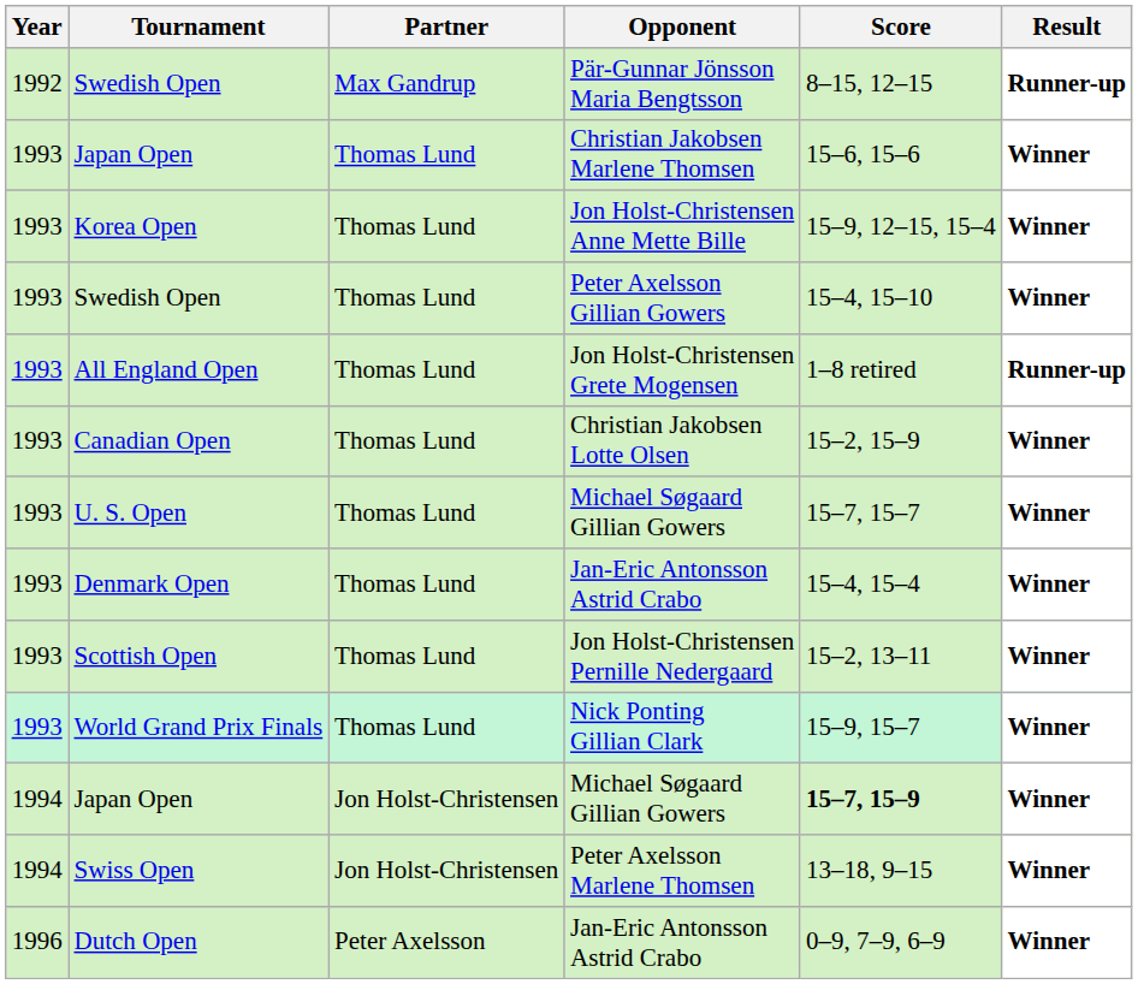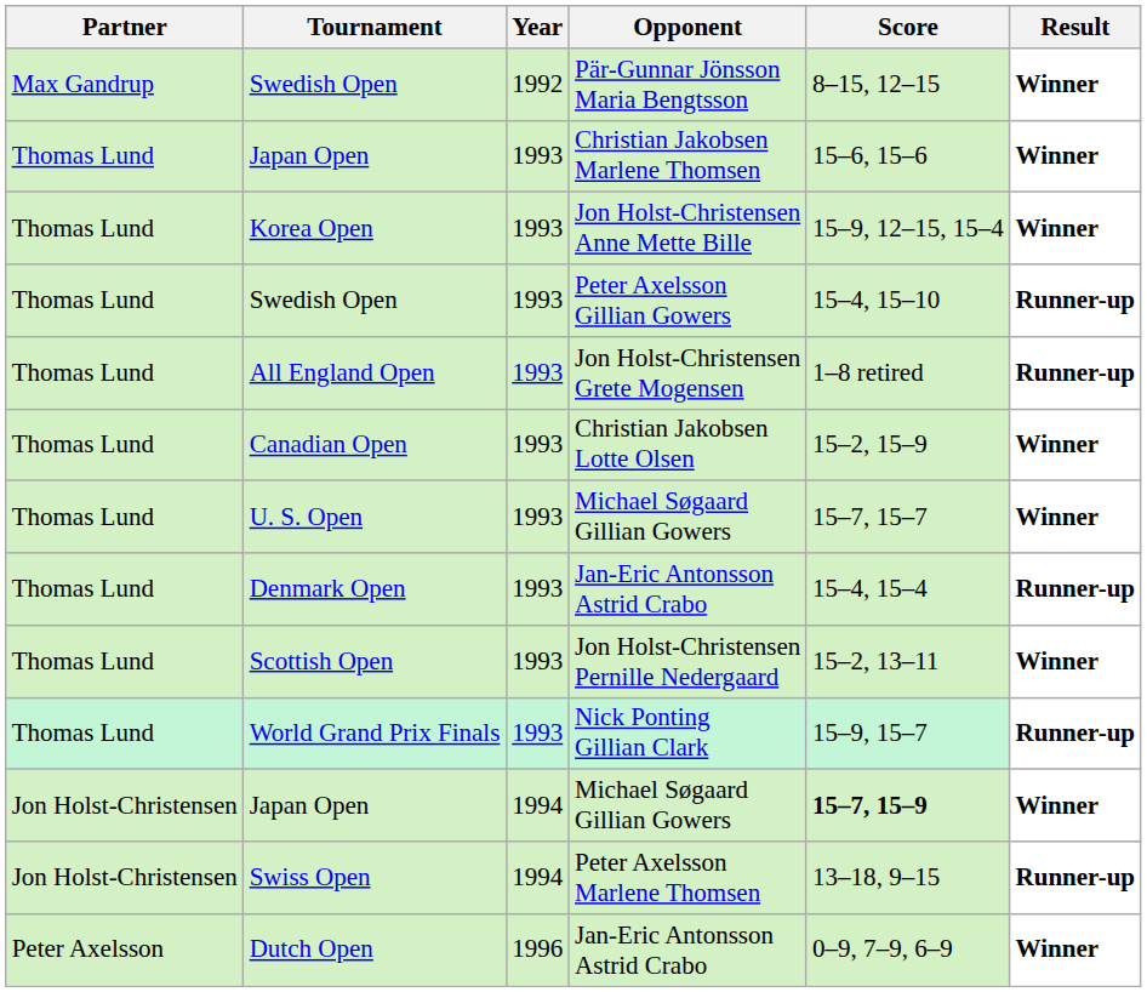 <table class="sortable wikitable" style="font-size: 90%;">
 <tr>
+<th>Partner</th>
+<th>Tournament</th>
 <th>Year</th>
-<th>Tournament</th>
-<th>Partner</th>
 <th>Opponent</th>
 <th>Score</th>
 <th>Result</th>
 </tr>
 <tr style="background:#D4F1C5">
+<td align="left"> <a href='#'>Max Gandrup</a></td>
+<td align="left"><a href='#'>Swedish Open</a></td>
 <td align="center">1992</td>
-<td align="left"><a href='#'>Swedish Open</a></td>
-<td align="left"> <a href='#'>Max Gandrup</a></td>
 <td align="left"> <a href='#'>Pär-Gunnar Jönsson</a><br> <a href='#'>Maria Bengtsson</a></td>
 <td align="left">8–15, 12–15</td>
-<td style="text-align:left; background:white"> <strong>Runner-up</strong></td>
+<td style="text-align:left; background:white"> <strong>Winner</strong></td>
 </tr>
 <tr style="background:#D4F1C5">
+<td align="left"> <a href='#'>Thomas Lund</a></td>
+<td align="left"><a href='#'>Japan Open</a></td>
 <td align="center">1993</td>
-<td align="left"><a href='#'>Japan Open</a></td>
-<td align="left"> <a href='#'>Thomas Lund</a></td>
 <td align="left"> <a href='#'>Christian Jakobsen</a><br> <a href='#'>Marlene Thomsen</a></td>
 <td align="left">15–6, 15–6</td>
 <td style="text-align:left; background:white"> <strong>Winner</strong></td>
 </tr>
 <tr style="background:#D4F1C5">
+<td align="left"> Thomas Lund</td>
+<td align="left"><a href='#'>Korea Open</a></td>
 <td align="center">1993</td>
-<td align="left"><a href='#'>Korea Open</a></td>
-<td align="left"> Thomas Lund</td>
 <td align="left"> <a href='#'>Jon Holst-Christensen</a><br> <a href='#'>Anne Mette Bille</a></td>
 <td align="left">15–9, 12–15, 15–4</td>
 <td style="text-align:left; background:white"> <strong>Winner</strong></td>
 </tr>
 <tr style="background:#D4F1C5">
+<td align="left"> Thomas Lund</td>
+<td align="left">Swedish Open</td>
 <td align="center">1993</td>
-<td align="left">Swedish Open</td>
-<td align="left"> Thomas Lund</td>
 <td align="left"> <a href='#'>Peter Axelsson</a><br> <a href='#'>Gillian Gowers</a></td>
 <td align="left">15–4, 15–10</td>
-<td style="text-align:left; background:white"> <strong>Winner</strong></td>
+<td style="text-align:left; background:white"> <strong>Runner-up</strong></td>
 </tr>
 <tr style="background:#D4F1C5">
+<td align="left"> Thomas Lund</td>
+<td align="left"><a href='#'>All England Open</a></td>
 <td align="center"><a href='#'>1993</a></td>
-<td align="left"><a href='#'>All England Open</a></td>
-<td align="left"> Thomas Lund</td>
 <td align="left"> Jon Holst-Christensen<br> <a href='#'>Grete Mogensen</a></td>
 <td align="left">1–8 retired</td>
 <td style="text-align:left; background:white"> <strong>Runner-up</strong></td>
 </tr>
 <tr style="background:#D4F1C5">
+<td align="left"> Thomas Lund</td>
+<td align="left"><a href='#'>Canadian Open</a></td>
 <td align="center">1993</td>
-<td align="left"><a href='#'>Canadian Open</a></td>
-<td align="left"> Thomas Lund</td>
 <td align="left"> Christian Jakobsen<br> <a href='#'>Lotte Olsen</a></td>
 <td align="left">15–2, 15–9</td>
 <td style="text-align:left; background:white"> <strong>Winner</strong></td>
 </tr>
 <tr style="background:#D4F1C5">
+<td align="left"> Thomas Lund</td>
+<td align="left"><a href='#'>U. S. Open</a></td>
 <td align="center">1993</td>
-<td align="left"><a href='#'>U. S. Open</a></td>
-<td align="left"> Thomas Lund</td>
 <td align="left"> <a href='#'>Michael Søgaard</a><br> Gillian Gowers</td>
 <td align="left">15–7, 15–7</td>
 <td style="text-align:left; background:white"> <strong>Winner</strong></td>
 </tr>
 <tr style="background:#D4F1C5">
+<td align="left"> Thomas Lund</td>
+<td align="left"><a href='#'>Denmark Open</a></td>
 <td align="center">1993</td>
-<td align="left"><a href='#'>Denmark Open</a></td>
-<td align="left"> Thomas Lund</td>
 <td align="left"> <a href='#'>Jan-Eric Antonsson</a><br> <a href='#'>Astrid Crabo</a></td>
 <td align="left">15–4, 15–4</td>
-<td style="text-align:left; background:white"> <strong>Winner</strong></td>
+<td style="text-align:left; background:white"> <strong>Runner-up</strong></td>
 </tr>
 <tr style="background:#D4F1C5">
+<td align="left"> Thomas Lund</td>
+<td align="left"><a href='#'>Scottish Open</a></td>
 <td align="center">1993</td>
-<td align="left"><a href='#'>Scottish Open</a></td>
-<td align="left"> Thomas Lund</td>
 <td align="left"> Jon Holst-Christensen<br> <a href='#'>Pernille Nedergaard</a></td>
 <td align="left">15–2, 13–11</td>
 <td style="text-align:left; background:white"> <strong>Winner</strong></td>
 </tr>
 <tr style="background:#C3F6D7">
+<td align="left"> Thomas Lund</td>
+<td align="left"><a href='#'>World Grand Prix Finals</a></td>
 <td align="center"><a href='#'>1993</a></td>
-<td align="left"><a href='#'>World Grand Prix Finals</a></td>
-<td align="left"> Thomas Lund</td>
 <td align="left"> <a href='#'>Nick Ponting</a><br> <a href='#'>Gillian Clark</a></td>
 <td align="left">15–9, 15–7</td>
-<td style="text-align:left; background:white"> <strong>Winner</strong></td>
+<td style="text-align:left; background:white"> <strong>Runner-up</strong></td>
 </tr>
 <tr style="background:#D4F1C5">
+<td align="left"> Jon Holst-Christensen</td>
+<td align="left">Japan Open</td>
 <td align="center">1994</td>
-<td align="left">Japan Open</td>
-<td align="left"> Jon Holst-Christensen</td>
 <td align="left"> Michael Søgaard<br> Gillian Gowers</td>
 <td align="left"><strong>15–7, 15–9</strong></td>
 <td style="text-align:left; background:white"> <strong>Winner</strong></td>
 </tr>
 <tr style="background:#D4F1C5">
+<td align="left"> Jon Holst-Christensen</td>
+<td align="left"><a href='#'>Swiss Open</a></td>
 <td align="center">1994</td>
-<td align="left"><a href='#'>Swiss Open</a></td>
-<td align="left"> Jon Holst-Christensen</td>
 <td align="left"> Peter Axelsson<br> <a href='#'>Marlene Thomsen</a></td>
 <td align="left">13–18, 9–15</td>
-<td style="text-align:left; background:white"> <strong>Winner</strong></td>
+<td style="text-align:left; background:white"> <strong>Runner-up</strong></td>
 </tr>
 <tr style="background:#D4F1C5">
+<td align="left"> Peter Axelsson</td>
+<td align="left"><a href='#'>Dutch Open</a></td>
 <td align="center">1996</td>
-<td align="left"><a href='#'>Dutch Open</a></td>
-<td align="left"> Peter Axelsson</td>
 <td align="left"> Jan-Eric Antonsson<br> Astrid Crabo</td>
 <td align="left">0–9, 7–9, 6–9</td>
 <td style="text-align:left; background:white"> <strong>Winner</strong></td>
 </tr>
 </table>
